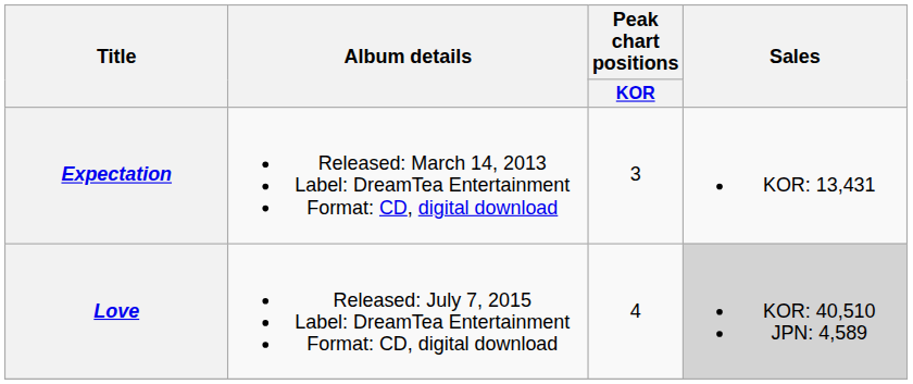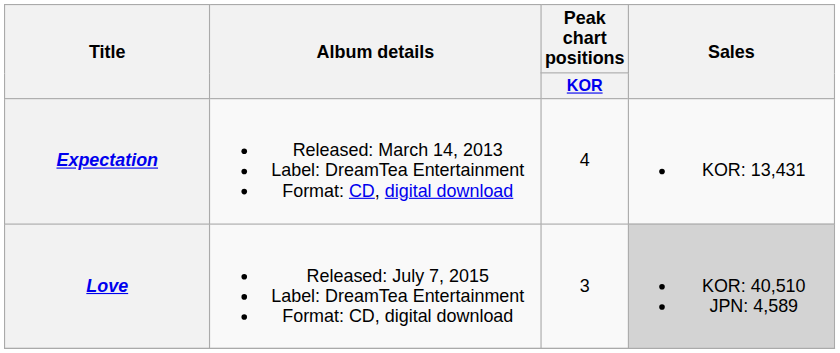 <table class="wikitable plainrowheaders" style="text-align:center;">
 <tr>
 <th scope="col" rowspan="2" style="width:11em;">Title</th>
 <th scope="col" rowspan="2" style="width:18em;">Album details</th>
 <th scope="col" colspan="1">Peak chart positions</th>
 <th scope="col" rowspan="2" style="width:11em;">Sales</th>
 </tr>
 <tr>
 <th scope="col" style="width:3em;font-size:90%"><a href='#'>KOR</a><br></th>
 </tr>
 <tr>
 <th scope="row"><em><a href='#'>Expectation</a></em></th>
 <td><br><ul><li>Released: March 14, 2013</li><li>Label: DreamTea Entertainment</li><li>Format: <a href='#'>CD</a>, <a href='#'>digital download</a></li></ul></td>
-<td>3</td>
+<td>4</td>
 <td><br><ul><li>KOR: 13,431</li></ul></td>
 </tr>
 <tr>
 <th scope="row"><em><a href='#'>Love</a></em></th>
 <td><br><ul><li>Released: July 7, 2015</li><li>Label: DreamTea Entertainment</li><li>Format: CD, digital download</li></ul></td>
-<td>4</td>
+<td>3</td>
 <td style="background: lightgrey;"><br><ul><li>KOR: 40,510</li><li>JPN: 4,589</li></ul></td>
 </tr>
 <tr>
 </tr>
 </table>
